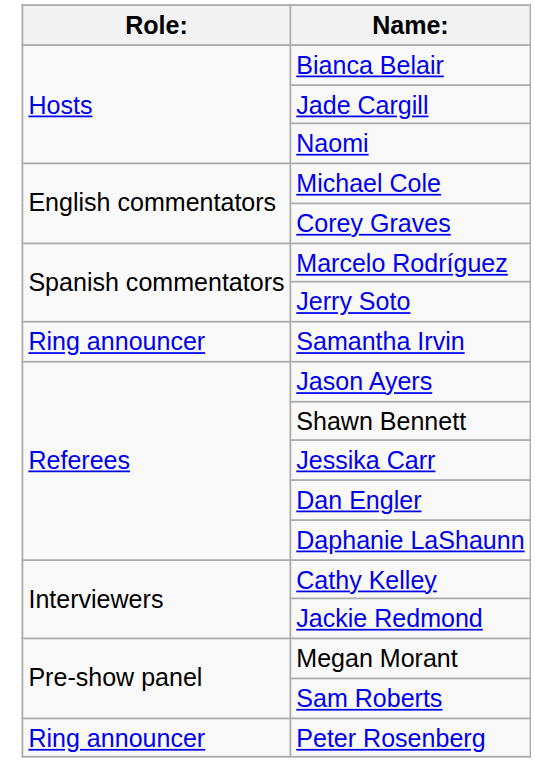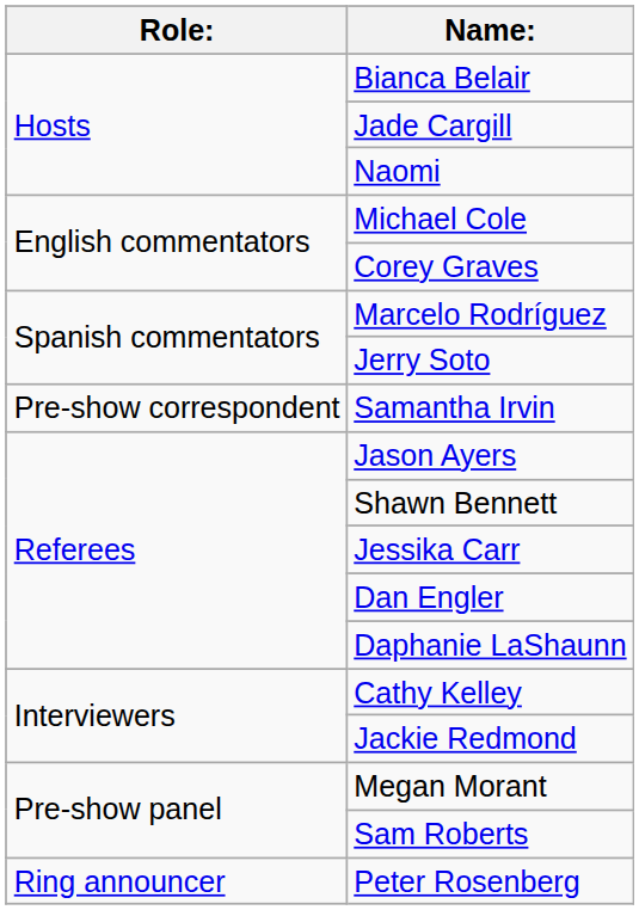 <table class=wikitable style="font-size:90%; margin: 0.5em 0 0.5em 1em; float: right; clear: right;">
 <tr>
 <th>Role:</th>
 <th>Name:</th>
 </tr>
 <tr>
 <td rowspan=3><a href='#'>Hosts</a></td>
 <td><a href='#'>Bianca Belair</a></td>
 </tr>
 <tr>
 <td><a href='#'>Jade Cargill</a></td>
 </tr>
 <tr>
 <td><a href='#'>Naomi</a></td>
 </tr>
 <tr>
 <td rowspan=2>English commentators</td>
 <td><a href='#'>Michael Cole</a></td>
 </tr>
 <tr>
 <td><a href='#'>Corey Graves</a></td>
 </tr>
 <tr>
 <td rowspan=2>Spanish commentators</td>
 <td><a href='#'>Marcelo Rodríguez</a></td>
 </tr>
 <tr>
 <td><a href='#'>Jerry Soto</a></td>
 </tr>
 <tr>
-<td rowspan="1"><a href='#'>Ring announcer</a></td>
+<td rowspan=1>Pre-show correspondent</td>
 <td><a href='#'>Samantha Irvin</a></td>
 </tr>
 <tr>
 <td rowspan=5><a href='#'>Referees</a></td>
 <td><a href='#'>Jason Ayers</a></td>
 </tr>
 <tr>
 <td>Shawn Bennett</td>
 </tr>
 <tr>
 <td><a href='#'>Jessika Carr</a></td>
 </tr>
 <tr>
 <td><a href='#'>Dan Engler</a></td>
 </tr>
 <tr>
 <td><a href='#'>Daphanie LaShaunn</a></td>
 </tr>
 <tr>
 <td rowspan=2>Interviewers</td>
 <td><a href='#'>Cathy Kelley</a></td>
 </tr>
 <tr>
 <td><a href='#'>Jackie Redmond</a></td>
 </tr>
 <tr>
 <td rowspan=2>Pre-show panel</td>
 <td>Megan Morant</td>
 </tr>
 <tr>
 <td><a href='#'>Sam Roberts</a></td>
 </tr>
 <tr>
 <td rowspan="1"><a href='#'>Ring announcer</a></td>
 <td><a href='#'>Peter Rosenberg</a></td>
 </tr>
 </table>
